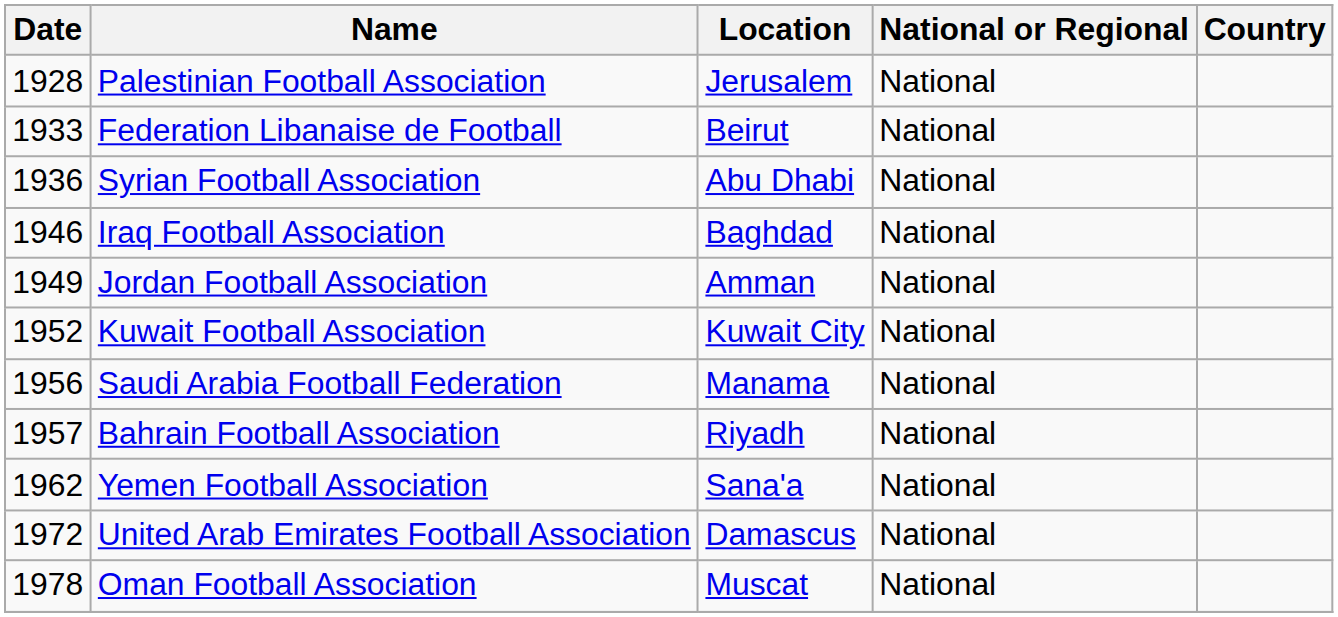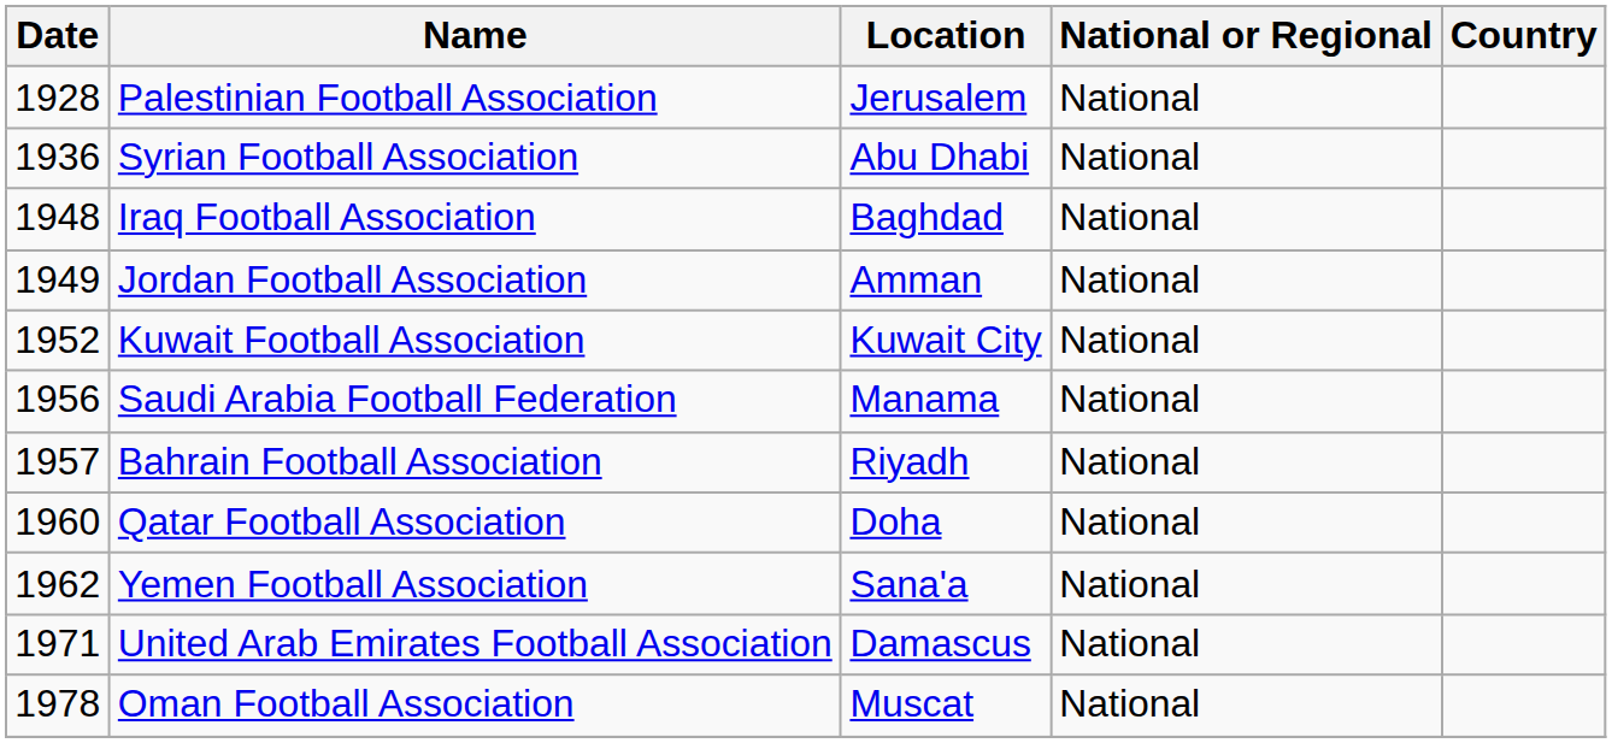 <table class="sortable wikitable">
 <tr>
 <th>Date</th>
 <th>Name</th>
 <th>Location</th>
 <th>National or Regional</th>
 <th>Country</th>
 </tr>
 <tr>
 <td>1928</td>
 <td><a href='#'>Palestinian Football Association</a></td>
 <td><a href='#'>Jerusalem</a></td>
 <td>National</td>
 <td></td>
 </tr>
 <tr>
-<td>1933</td>
-<td><a href='#'>Federation Libanaise de Football</a></td>
-<td><a href='#'>Beirut</a></td>
-<td>National</td>
-<td></td>
-</tr>
-<tr>
 <td>1936</td>
 <td><a href='#'>Syrian Football Association</a></td>
 <td><a href='#'>Abu Dhabi</a></td>
 <td>National</td>
 <td></td>
 </tr>
 <tr>
-<td>1946</td>
+<td>1948</td>
 <td><a href='#'>Iraq Football Association</a></td>
 <td><a href='#'>Baghdad</a></td>
 <td>National</td>
 <td></td>
 </tr>
 <tr>
 <td>1949</td>
 <td><a href='#'>Jordan Football Association</a></td>
 <td><a href='#'>Amman</a></td>
 <td>National</td>
 <td></td>
 </tr>
 <tr>
 <td>1952</td>
 <td><a href='#'>Kuwait Football Association</a></td>
 <td><a href='#'>Kuwait City</a></td>
 <td>National</td>
 <td></td>
 </tr>
 <tr>
 <td>1956</td>
 <td><a href='#'>Saudi Arabia Football Federation</a></td>
 <td><a href='#'>Manama</a></td>
 <td>National</td>
 <td></td>
 </tr>
 <tr>
 <td>1957</td>
 <td><a href='#'>Bahrain Football Association</a></td>
 <td><a href='#'>Riyadh</a></td>
 <td>National</td>
 <td></td>
 </tr>
 <tr>
+<td>1960</td>
+<td><a href='#'>Qatar Football Association</a></td>
+<td><a href='#'>Doha</a></td>
+<td>National</td>
+<td></td>
+</tr>
+<tr>
 <td>1962</td>
 <td><a href='#'>Yemen Football Association</a></td>
 <td><a href='#'>Sana'a</a></td>
 <td>National</td>
 <td></td>
 </tr>
 <tr>
-<td>1972</td>
+<td>1971</td>
 <td><a href='#'>United Arab Emirates Football Association</a></td>
 <td><a href='#'>Damascus</a></td>
 <td>National</td>
 <td></td>
 </tr>
 <tr>
 <td>1978</td>
 <td><a href='#'>Oman Football Association</a></td>
 <td><a href='#'>Muscat</a></td>
 <td>National</td>
 <td></td>
 </tr>
 <tr>
 </tr>
 </table>
